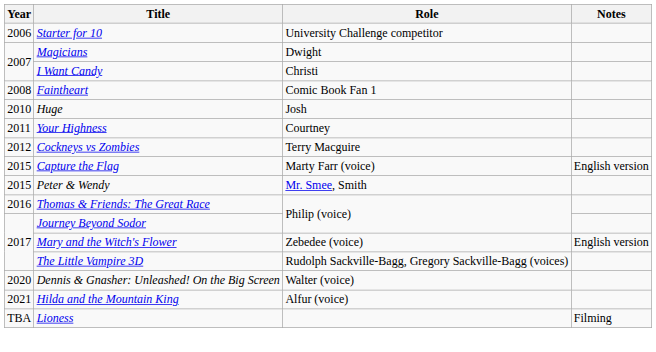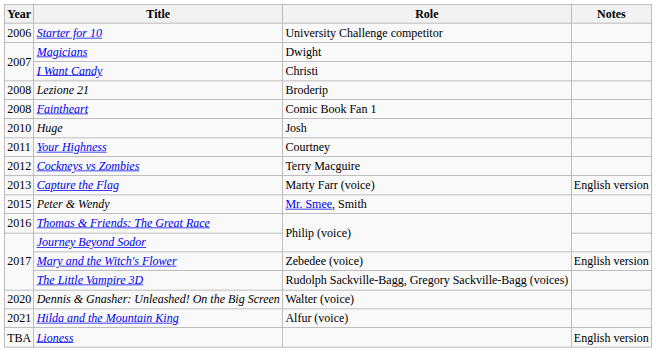 <table class="wikitable sortable">
 <tr>
 <th>Year</th>
 <th>Title</th>
 <th>Role</th>
 <th>Notes</th>
 </tr>
 <tr>
 <td>2006</td>
 <td><em><a href='#'>Starter for 10</a></em></td>
 <td>University Challenge competitor</td>
 <td></td>
 </tr>
 <tr>
 <td rowspan = "2">2007</td>
 <td><em><a href='#'>Magicians</a></em></td>
 <td>Dwight</td>
 <td></td>
 </tr>
 <tr>
 <td><em><a href='#'>I Want Candy</a></em></td>
 <td>Christi</td>
+<td></td>
+</tr>
+<tr>
+<td>2008</td>
+<td><em>Lezione 21</em></td>
+<td>Broderip</td>
 <td></td>
 </tr>
 <tr>
 <td>2008</td>
 <td><em><a href='#'>Faintheart</a></em></td>
 <td>Comic Book Fan 1</td>
 <td></td>
 </tr>
 <tr>
 <td>2010</td>
 <td><em>Huge</em></td>
 <td>Josh</td>
 <td></td>
 </tr>
 <tr>
 <td>2011</td>
 <td><em><a href='#'>Your Highness</a></em></td>
 <td>Courtney</td>
 <td></td>
 </tr>
 <tr>
 <td>2012</td>
 <td><em><a href='#'>Cockneys vs Zombies</a></em></td>
 <td>Terry Macguire</td>
 <td></td>
 </tr>
 <tr>
-<td>2015</td>
+<td>2013</td>
 <td><em><a href='#'>Capture the Flag</a></em></td>
 <td>Marty Farr (voice)</td>
 <td>English version</td>
 </tr>
 <tr>
 <td>2015</td>
 <td><em>Peter & Wendy</em></td>
 <td><a href='#'>Mr. Smee</a>, Smith</td>
 <td></td>
 </tr>
 <tr>
 <td>2016</td>
 <td><em><a href='#'>Thomas & Friends: The Great Race</a></em></td>
 <td rowspan="2">Philip (voice)</td>
 <td></td>
 </tr>
 <tr>
 <td rowspan="3">2017</td>
 <td><em><a href='#'>Journey Beyond Sodor</a></em></td>
 <td></td>
 </tr>
 <tr>
 <td><em><a href='#'>Mary and the Witch's Flower</a></em></td>
 <td>Zebedee (voice)</td>
 <td>English version</td>
 </tr>
 <tr>
 <td><em><a href='#'>The Little Vampire 3D</a></em></td>
 <td>Rudolph Sackville-Bagg, Gregory Sackville-Bagg (voices)</td>
 <td></td>
 </tr>
 <tr>
 <td>2020</td>
 <td><em>Dennis & Gnasher: Unleashed! On the Big Screen</em></td>
 <td>Walter (voice)</td>
 <td></td>
 </tr>
 <tr>
 <td>2021</td>
 <td><em><a href='#'>Hilda and the Mountain King</a></em></td>
 <td>Alfur (voice)</td>
 <td></td>
 </tr>
 <tr>
 <td>TBA</td>
 <td><em><a href='#'>Lioness</a></em></td>
 <td></td>
-<td>Filming</td>
+<td>English version</td>
 </tr>
 </table>
